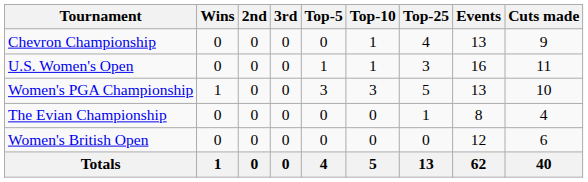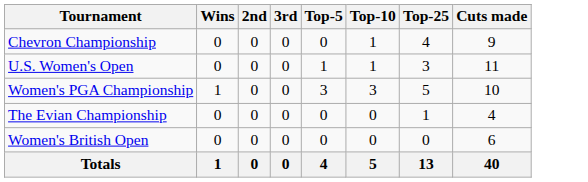 <table class=wikitable style=text-align:center>
 <tr>
 <th>Tournament</th>
 <th>Wins</th>
 <th>2nd</th>
 <th>3rd</th>
 <th>Top-5</th>
 <th>Top-10</th>
 <th>Top-25</th>
-<th>Events</th>
 <th>Cuts made</th>
 </tr>
 <tr>
 <td align=left><a href='#'>Chevron Championship</a></td>
 <td>0</td>
 <td>0</td>
 <td>0</td>
 <td>0</td>
 <td>1</td>
 <td>4</td>
-<td>13</td>
 <td>9</td>
 </tr>
 <tr>
 <td align=left><a href='#'>U.S. Women's Open</a></td>
 <td>0</td>
 <td>0</td>
 <td>0</td>
 <td>1</td>
 <td>1</td>
 <td>3</td>
-<td>16</td>
 <td>11</td>
 </tr>
 <tr>
 <td align=left><a href='#'>Women's PGA Championship</a></td>
 <td>1</td>
 <td>0</td>
 <td>0</td>
 <td>3</td>
 <td>3</td>
 <td>5</td>
-<td>13</td>
 <td>10</td>
 </tr>
 <tr>
 <td align=left><a href='#'>The Evian Championship</a></td>
 <td>0</td>
 <td>0</td>
 <td>0</td>
 <td>0</td>
 <td>0</td>
 <td>1</td>
-<td>8</td>
 <td>4</td>
 </tr>
 <tr>
 <td align=left><a href='#'>Women's British Open</a></td>
 <td>0</td>
 <td>0</td>
 <td>0</td>
 <td>0</td>
 <td>0</td>
 <td>0</td>
-<td>12</td>
 <td>6</td>
 </tr>
 <tr>
 <th>Totals</th>
 <th>1</th>
 <th>0</th>
 <th>0</th>
 <th>4</th>
 <th>5</th>
 <th>13</th>
-<th>62</th>
 <th>40</th>
 </tr>
 </table>
